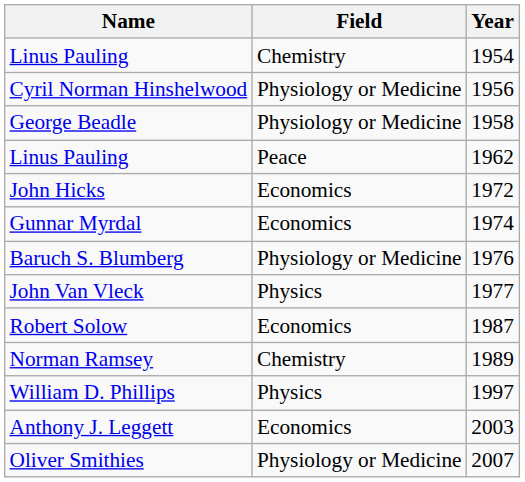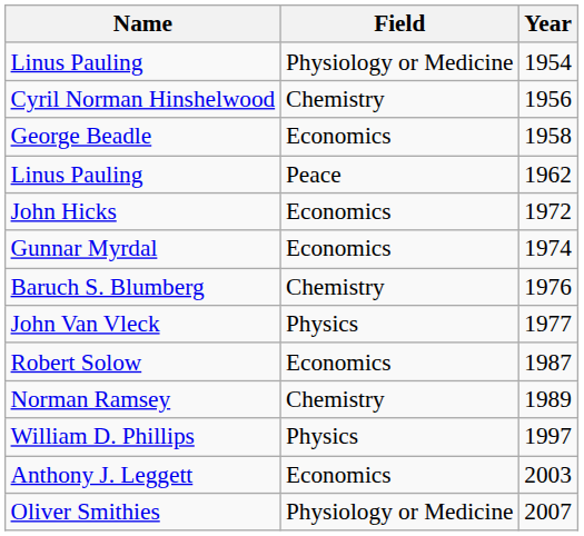 <table class="wikitable sortable">
 <tr>
 <th>Name</th>
 <th>Field</th>
 <th>Year</th>
 </tr>
 <tr>
 <td><a href='#'>Linus Pauling</a></td>
-<td>Chemistry</td>
+<td>Physiology or Medicine</td>
 <td>1954</td>
 </tr>
 <tr>
 <td><a href='#'>Cyril Norman Hinshelwood</a></td>
-<td>Physiology or Medicine</td>
+<td>Chemistry</td>
 <td>1956</td>
 </tr>
 <tr>
 <td><a href='#'>George Beadle</a></td>
-<td>Physiology or Medicine</td>
+<td>Economics</td>
 <td>1958</td>
 </tr>
 <tr>
 <td><a href='#'>Linus Pauling</a></td>
 <td>Peace</td>
 <td>1962</td>
 </tr>
 <tr>
 <td><a href='#'>John Hicks</a></td>
 <td>Economics</td>
 <td>1972</td>
 </tr>
 <tr>
 <td><a href='#'>Gunnar Myrdal</a></td>
 <td>Economics</td>
 <td>1974</td>
 </tr>
 <tr>
 <td><a href='#'>Baruch S. Blumberg</a></td>
-<td>Physiology or Medicine</td>
+<td>Chemistry</td>
 <td>1976</td>
 </tr>
 <tr>
 <td><a href='#'>John Van Vleck</a></td>
 <td>Physics</td>
 <td>1977</td>
 </tr>
 <tr>
 <td><a href='#'>Robert Solow</a></td>
 <td>Economics</td>
 <td>1987</td>
 </tr>
 <tr>
 <td><a href='#'>Norman Ramsey</a></td>
 <td>Chemistry</td>
 <td>1989</td>
 </tr>
 <tr>
 <td><a href='#'>William D. Phillips</a></td>
 <td>Physics</td>
 <td>1997</td>
 </tr>
 <tr>
 <td><a href='#'>Anthony J. Leggett</a></td>
 <td>Economics</td>
 <td>2003</td>
 </tr>
 <tr>
 <td><a href='#'>Oliver Smithies</a></td>
 <td>Physiology or Medicine</td>
 <td>2007</td>
 </tr>
 </table>
